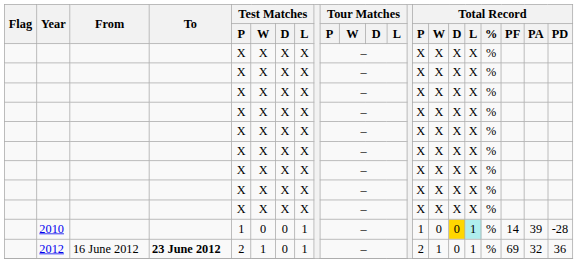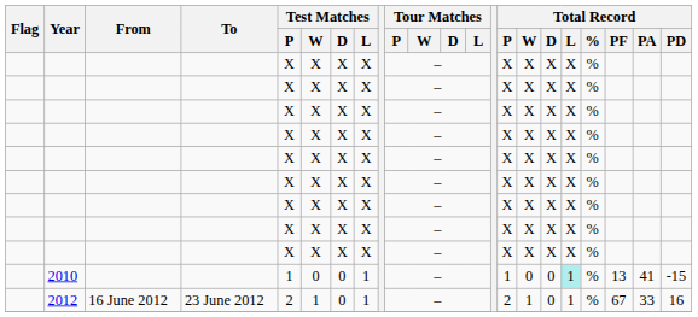 <table class="wikitable" style="text-align: center">
 <tr>
 <th rowspan="2">Flag</th>
 <th rowspan="2">Year</th>
 <th rowspan="2">From</th>
 <th rowspan="2">To</th>
 <th colspan="4">Test Matches</th>
 <th width=1% rowspan=39></th>
 <th colspan="4">Tour Matches</th>
 <th width=1% rowspan=39></th>
 <th colspan="8">Total Record</th>
 </tr>
 <tr>
 <th>P</th>
 <th>W</th>
 <th>D</th>
 <th>L</th>
 <th>P</th>
 <th>W</th>
 <th>D</th>
 <th>L</th>
 <th>P</th>
 <th>W</th>
 <th>D</th>
 <th>L</th>
 <th>%</th>
 <th>PF</th>
 <th>PA</th>
 <th>PD</th>
 </tr>
 <tr>
 <td></td>
 <td align=left><a href='#'></a></td>
 <td align=left></td>
 <td align=left></td>
 <td>X</td>
 <td>X</td>
 <td>X</td>
 <td>X</td>
 <td colspan=4>–</td>
 <td>X</td>
 <td>X</td>
 <td>X</td>
 <td>X</td>
 <td>%</td>
 <td></td>
 <td></td>
 <td></td>
 </tr>
 <tr>
 <td></td>
 <td align=left><a href='#'></a></td>
 <td align=left></td>
 <td align=left></td>
 <td>X</td>
 <td>X</td>
 <td>X</td>
 <td>X</td>
 <td colspan=4>–</td>
 <td>X</td>
 <td>X</td>
 <td>X</td>
 <td>X</td>
 <td>%</td>
 <td></td>
 <td></td>
 <td></td>
 </tr>
 <tr>
 <td></td>
 <td align=left><a href='#'></a></td>
 <td align=left></td>
 <td align=left></td>
 <td>X</td>
 <td>X</td>
 <td>X</td>
 <td>X</td>
 <td colspan=4>–</td>
 <td>X</td>
 <td>X</td>
 <td>X</td>
 <td>X</td>
 <td>%</td>
 <td></td>
 <td></td>
 <td></td>
 </tr>
 <tr>
 <td></td>
 <td align=left><a href='#'></a></td>
 <td align=left></td>
 <td align=left></td>
 <td>X</td>
 <td>X</td>
 <td>X</td>
 <td>X</td>
 <td colspan=4>–</td>
 <td>X</td>
 <td>X</td>
 <td>X</td>
 <td>X</td>
 <td>%</td>
 <td></td>
 <td></td>
 <td></td>
 </tr>
 <tr>
 <td></td>
 <td align=left><a href='#'></a></td>
 <td align=left></td>
 <td align=left></td>
 <td>X</td>
 <td>X</td>
 <td>X</td>
 <td>X</td>
 <td colspan=4>–</td>
 <td>X</td>
 <td>X</td>
 <td>X</td>
 <td>X</td>
 <td>%</td>
 <td></td>
 <td></td>
 <td></td>
 </tr>
 <tr>
 <td></td>
 <td align=left><a href='#'></a></td>
 <td align=left></td>
 <td align=left></td>
 <td>X</td>
 <td>X</td>
 <td>X</td>
 <td>X</td>
 <td colspan=4>–</td>
 <td>X</td>
 <td>X</td>
 <td>X</td>
 <td>X</td>
 <td>%</td>
 <td></td>
 <td></td>
 <td></td>
 </tr>
 <tr>
 <td></td>
 <td align=left><a href='#'></a></td>
 <td align=left></td>
 <td align=left></td>
 <td>X</td>
 <td>X</td>
 <td>X</td>
 <td>X</td>
 <td colspan=4>–</td>
 <td>X</td>
 <td>X</td>
 <td>X</td>
 <td>X</td>
 <td>%</td>
 <td></td>
 <td></td>
 <td></td>
 </tr>
 <tr>
 <td></td>
 <td align=left><a href='#'></a></td>
 <td align=left></td>
 <td align=left></td>
 <td>X</td>
 <td>X</td>
 <td>X</td>
 <td>X</td>
 <td colspan=4>–</td>
 <td>X</td>
 <td>X</td>
 <td>X</td>
 <td>X</td>
 <td>%</td>
 <td></td>
 <td></td>
 <td></td>
 </tr>
 <tr>
 <td></td>
 <td align=left><a href='#'></a></td>
 <td align=left></td>
 <td align=left></td>
 <td>X</td>
 <td>X</td>
 <td>X</td>
 <td>X</td>
 <td colspan=4>–</td>
 <td>X</td>
 <td>X</td>
 <td>X</td>
 <td>X</td>
 <td>%</td>
 <td></td>
 <td></td>
 <td></td>
 </tr>
 <tr>
 <td></td>
 <td align=left><a href='#'>2010</a></td>
 <td align=left></td>
 <td align=left></td>
 <td>1</td>
 <td>0</td>
 <td>0</td>
 <td>1</td>
 <td colspan=4>–</td>
 <td>1</td>
 <td>0</td>
-<td style="background: gold;">0</td>
+<td>0</td>
 <td style="background: paleturquoise;">1</td>
 <td>%</td>
-<td>14</td>
-<td>39</td>
-<td>-28</td>
+<td>13</td>
+<td>41</td>
+<td>-15</td>
 </tr>
 <tr>
 <td></td>
 <td align=left><a href='#'>2012</a></td>
 <td align=left>16 June 2012</td>
-<td align=left><strong>23 June 2012</strong></td>
+<td align=left>23 June 2012</td>
 <td>2</td>
 <td>1</td>
 <td>0</td>
 <td>1</td>
 <td colspan=4>–</td>
 <td>2</td>
 <td>1</td>
 <td>0</td>
 <td>1</td>
 <td>%</td>
-<td>69</td>
-<td>32</td>
-<td>36</td>
+<td>67</td>
+<td>33</td>
+<td>16</td>
 </tr>
 <tr>
 </tr>
 <tr>
 </tr>
 </table>
